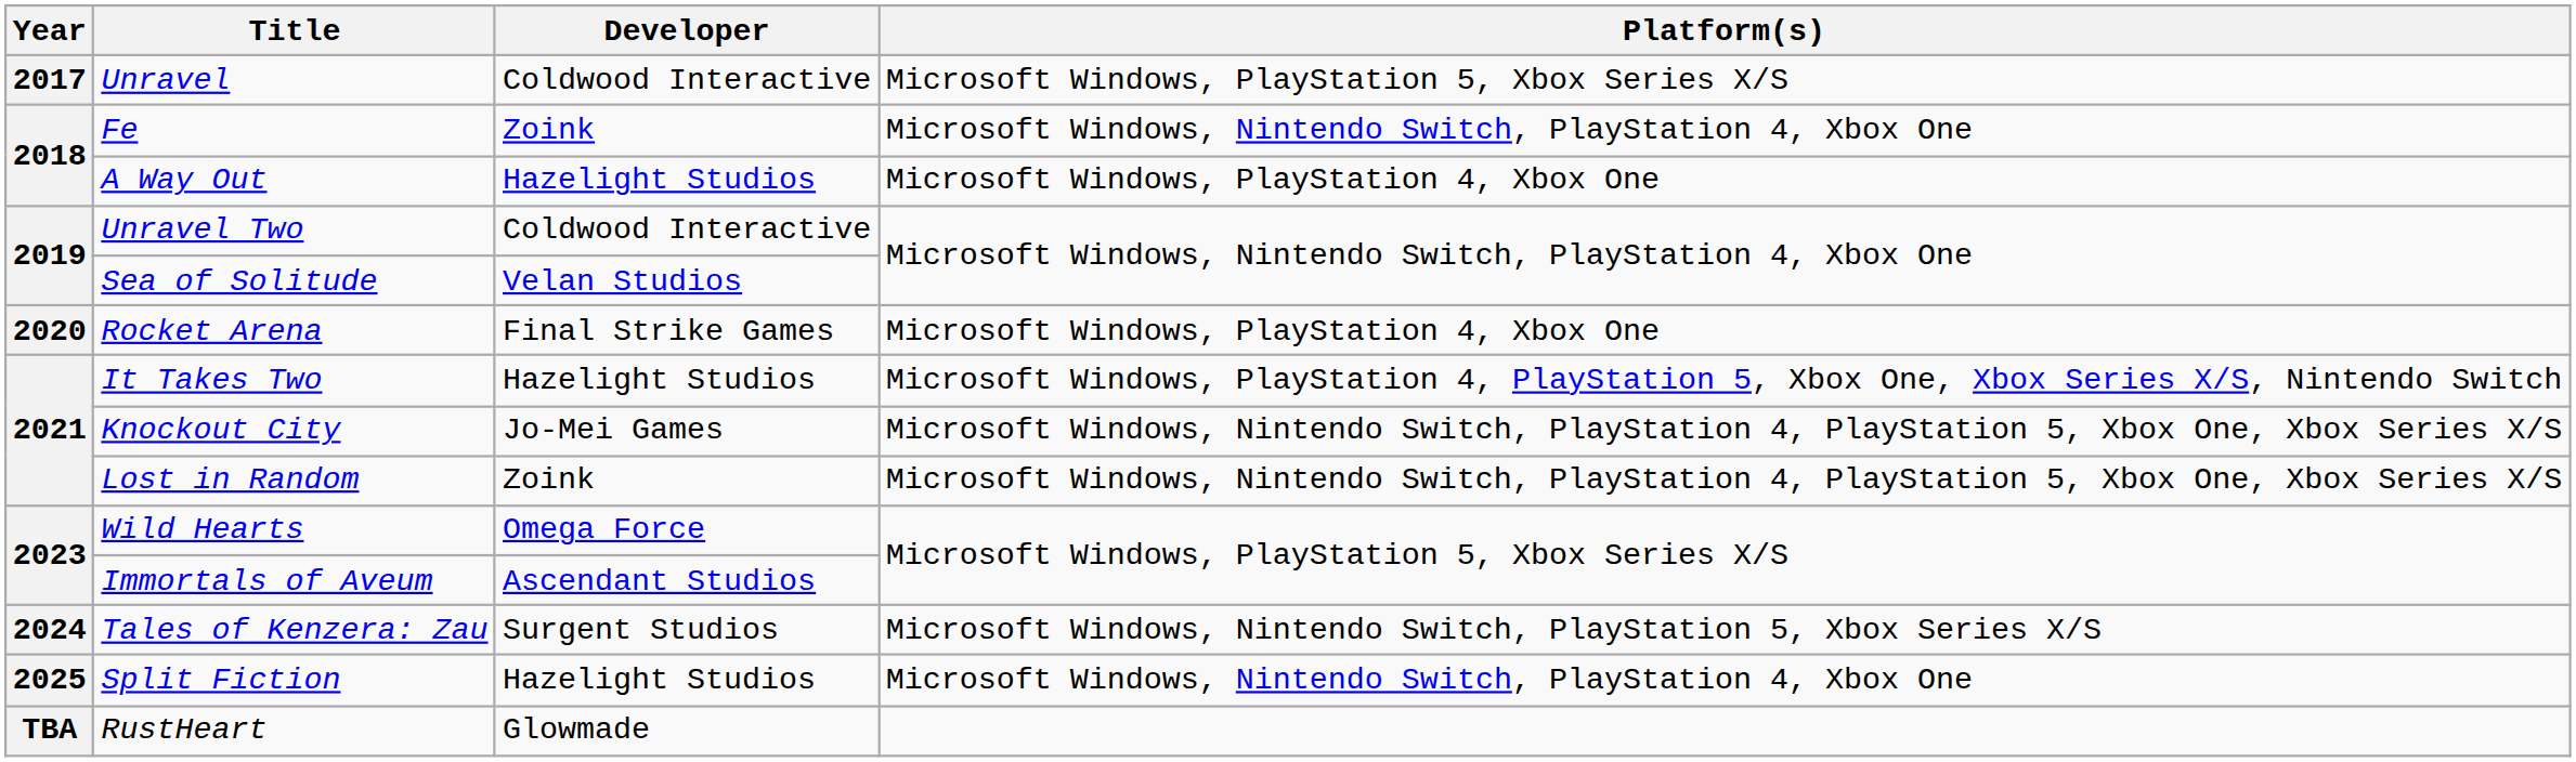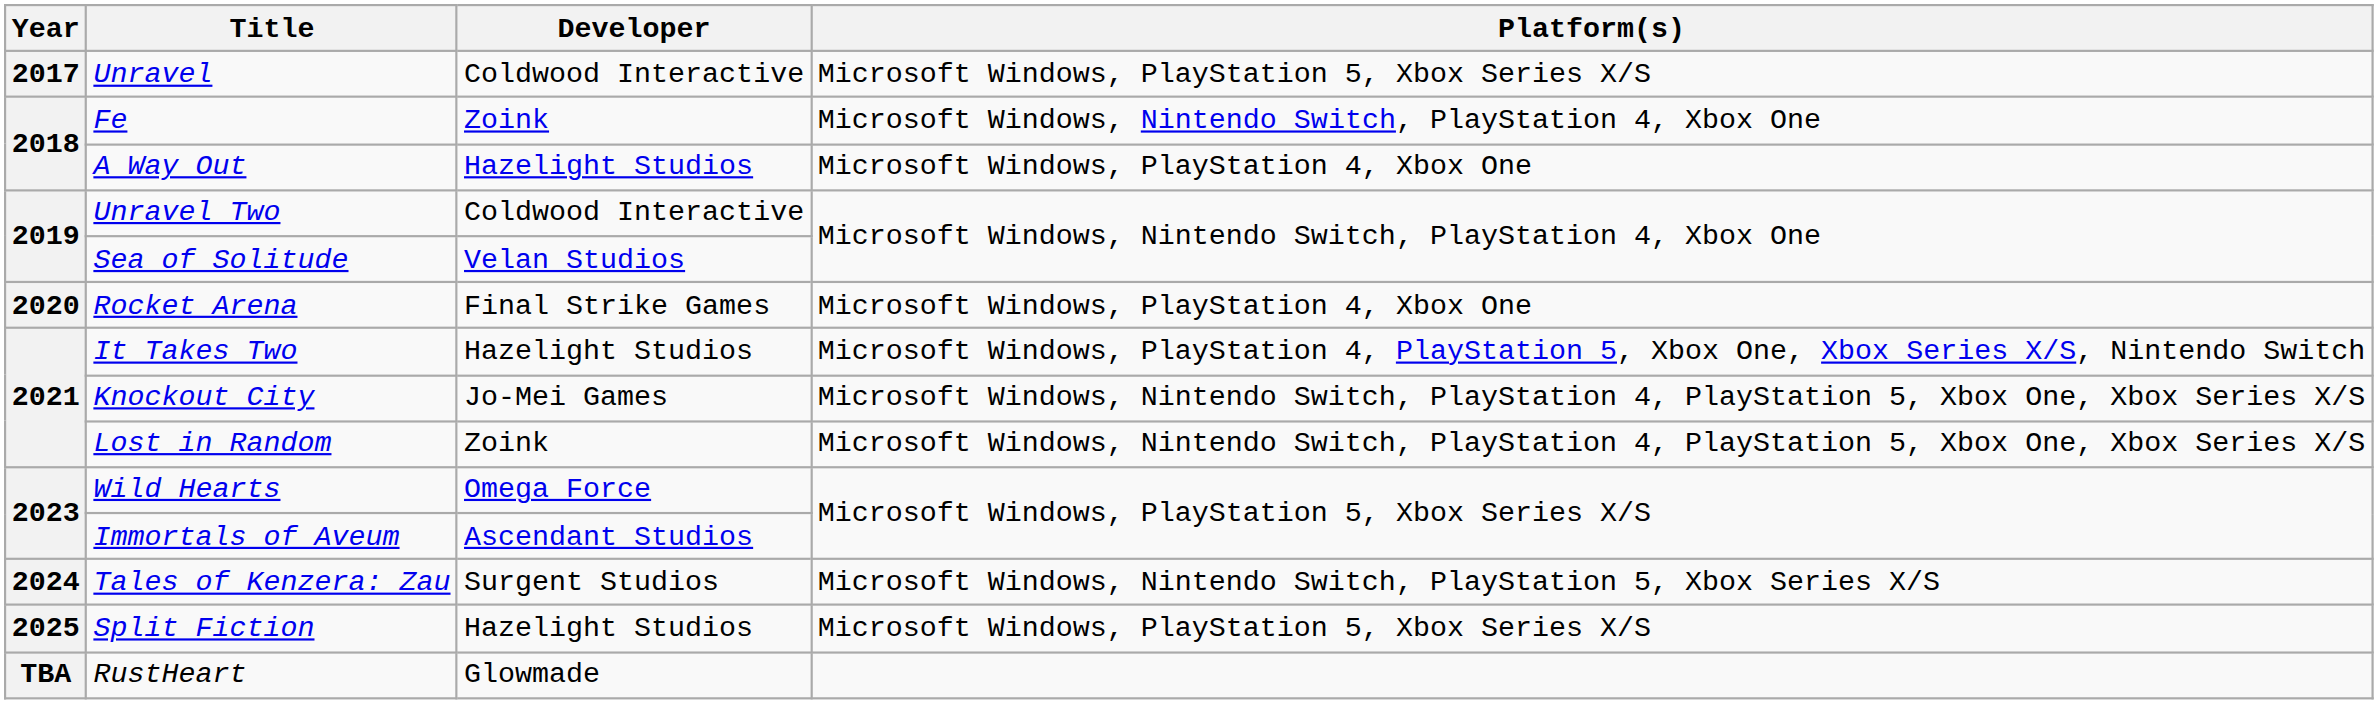 <table class="wikitable">
 <tr>
 <th scope="col">Year</th>
 <th scope="col">Title</th>
 <th scope="col">Developer</th>
 <th scope="col">Platform(s)</th>
 </tr>
 <tr>
 <th scope="row">2017</th>
 <td><em><a href='#'>Unravel</a></em></td>
 <td>Coldwood Interactive</td>
 <td>Microsoft Windows, PlayStation 5, Xbox Series X/S</td>
 </tr>
 <tr>
 <th rowspan="2" scope="row">2018</th>
 <td><em><a href='#'>Fe</a></em></td>
 <td><a href='#'>Zoink</a></td>
 <td>Microsoft Windows, <a href='#'>Nintendo Switch</a>, PlayStation 4, Xbox One</td>
 </tr>
 <tr>
 <td><em><a href='#'>A Way Out</a></em></td>
 <td><a href='#'>Hazelight Studios</a></td>
 <td>Microsoft Windows, PlayStation 4, Xbox One</td>
 </tr>
 <tr>
 <th rowspan="2" scope="row">2019</th>
 <td><em><a href='#'>Unravel Two</a></em></td>
 <td>Coldwood Interactive</td>
 <td rowspan="2">Microsoft Windows, Nintendo Switch, PlayStation 4, Xbox One</td>
 </tr>
 <tr>
 <td><em><a href='#'>Sea of Solitude</a></em></td>
 <td><a href='#'>Velan Studios</a></td>
 </tr>
 <tr>
 <th scope="row">2020</th>
 <td><em><a href='#'>Rocket Arena</a></em></td>
 <td>Final Strike Games</td>
 <td>Microsoft Windows, PlayStation 4, Xbox One</td>
 </tr>
 <tr>
 <th rowspan="3" scope="row">2021</th>
 <td><em><a href='#'>It Takes Two</a></em></td>
 <td>Hazelight Studios</td>
 <td>Microsoft Windows, PlayStation 4, <a href='#'>PlayStation 5</a>, Xbox One, <a href='#'>Xbox Series X/S</a>, Nintendo Switch</td>
 </tr>
 <tr>
 <td><em><a href='#'>Knockout City</a></em></td>
 <td>Jo-Mei Games</td>
 <td>Microsoft Windows, Nintendo Switch, PlayStation 4, PlayStation 5, Xbox One, Xbox Series X/S</td>
 </tr>
 <tr>
 <td><em><a href='#'>Lost in Random</a></em></td>
 <td>Zoink</td>
 <td>Microsoft Windows, Nintendo Switch, PlayStation 4, PlayStation 5, Xbox One, Xbox Series X/S</td>
 </tr>
 <tr>
 <th scope="row" rowspan="2">2023</th>
 <td><em><a href='#'>Wild Hearts</a></em></td>
 <td><a href='#'>Omega Force</a></td>
 <td rowspan="2">Microsoft Windows, PlayStation 5, Xbox Series X/S</td>
 </tr>
 <tr>
 <td><em><a href='#'>Immortals of Aveum</a></em></td>
 <td><a href='#'>Ascendant Studios</a></td>
 </tr>
 <tr>
 <th>2024</th>
 <td><em><a href='#'>Tales of Kenzera: Zau</a></em></td>
 <td>Surgent Studios</td>
 <td>Microsoft Windows, Nintendo Switch, PlayStation 5, Xbox Series X/S</td>
 </tr>
 <tr>
 <th>2025</th>
 <td><em><a href='#'>Split Fiction</a></em></td>
 <td>Hazelight Studios</td>
-<td>Microsoft Windows, <a href='#'>Nintendo Switch</a>, PlayStation 4, Xbox One</td>
+<td>Microsoft Windows, PlayStation 5, Xbox Series X/S</td>
 </tr>
 <tr>
 <th scope="row">TBA</th>
 <td><em>RustHeart</em></td>
 <td>Glowmade</td>
 <td></td>
 </tr>
 </table>
